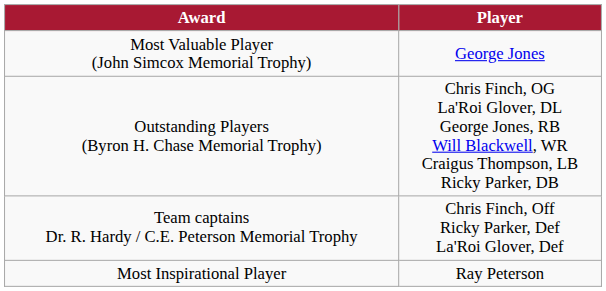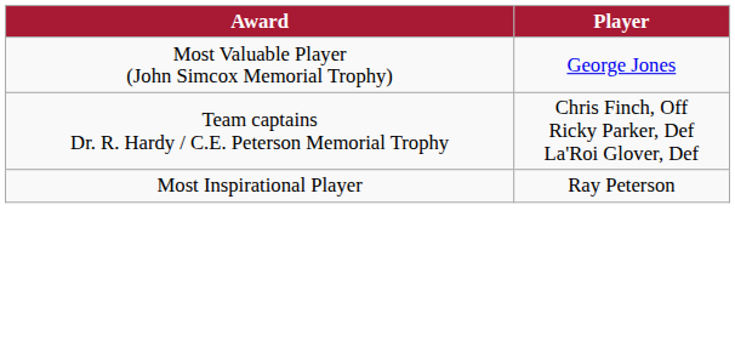 <table class="wikitable" width="65%">
 <tr>
 <th style="background:#A81933;color:#FFFFFF;">Award</th>
 <th style="background:#A81933;color:#FFFFFF;">Player</th>
 </tr>
 <tr align="center" bgcolor="">
 <td>Most Valuable Player<br>(John Simcox Memorial Trophy)</td>
 <td><a href='#'>George Jones</a></td>
 </tr>
 <tr align="center" bgcolor="">
-<td>Outstanding Players<br>(Byron H. Chase Memorial Trophy)</td>
-<td>Chris Finch, OG<br>La'Roi Glover, DL<br>George Jones, RB<br><a href='#'>Will Blackwell</a>, WR<br>Craigus Thompson, LB<br>Ricky Parker, DB</td>
-</tr>
-<tr align="center" bgcolor="">
 <td>Team captains<br>Dr. R. Hardy / C.E. Peterson Memorial Trophy</td>
 <td>Chris Finch, Off<br>Ricky Parker, Def<br>La'Roi Glover, Def</td>
 </tr>
 <tr align="center" bgcolor="">
 <td>Most Inspirational Player</td>
 <td>Ray Peterson</td>
 </tr>
 </table>
